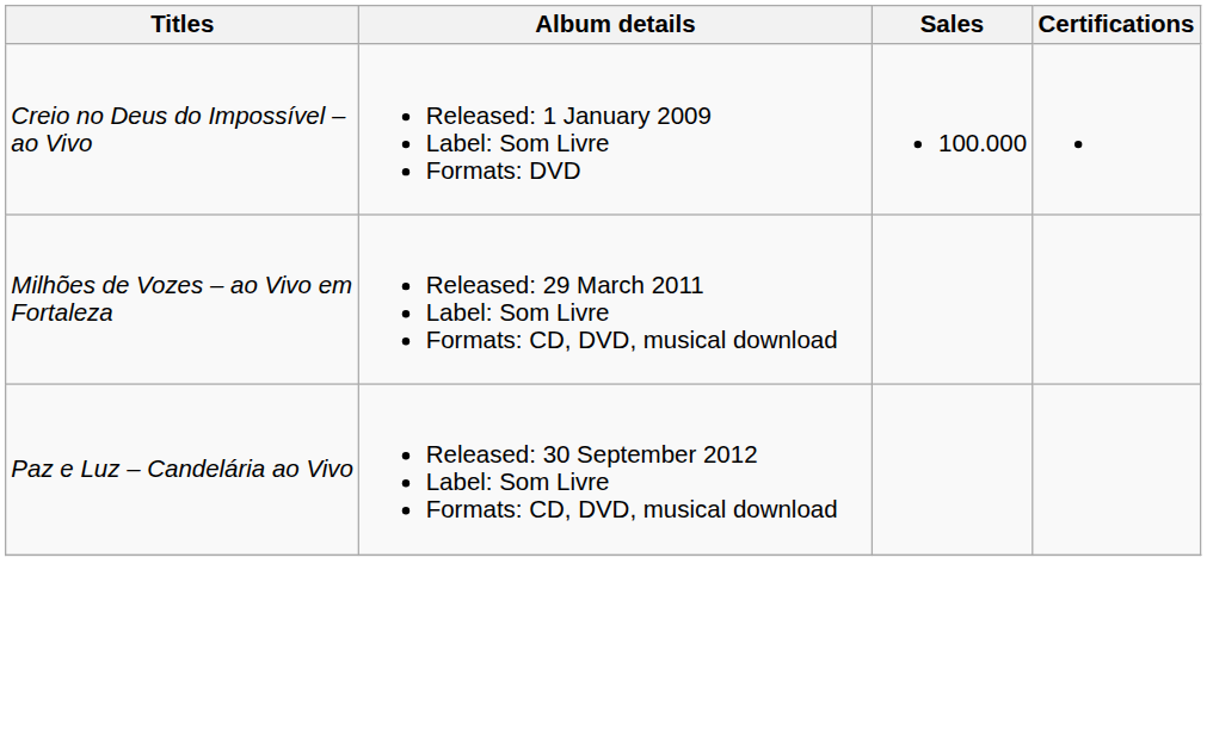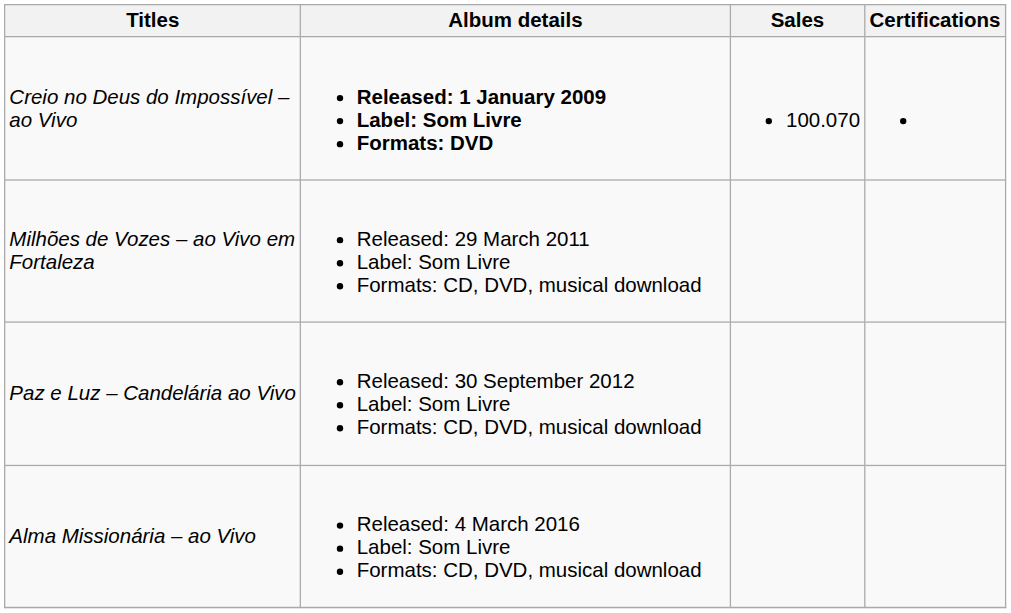 <table class="wikitable plainrowheaders">
 <tr>
 <th rowspan="1" style="width:14em;">Titles</th>
 <th rowspan="1" style="width:20.5em;">Album details</th>
 <th rowspan="1">Sales</th>
 <th rowspan="1">Certifications</th>
 </tr>
 <tr>
 <td><em>Creio no Deus do Impossível – ao Vivo</em></td>
-<td><br><ul><li>Released: 1 January 2009</li><li>Label: Som Livre</li><li>Formats: DVD</li></ul></td>
-<td><br><ul><li>100.000</li></ul></td>
+<td><strong><br><ul><li>Released: 1 January 2009</li><li>Label: Som Livre</li><li>Formats: DVD</li></ul></strong></td>
+<td><br><ul><li>100.070</li></ul></td>
 <td><br><ul><li></li></ul></td>
 </tr>
 <tr>
 <td><em>Milhões de Vozes – ao Vivo em Fortaleza</em></td>
 <td><br><ul><li>Released: 29 March 2011</li><li>Label: Som Livre</li><li>Formats: CD, DVD, musical download</li></ul></td>
 <td></td>
 <td></td>
 </tr>
 <tr>
 <td><em>Paz e Luz – Candelária ao Vivo</em></td>
 <td><br><ul><li>Released: 30 September 2012</li><li>Label: Som Livre</li><li>Formats: CD, DVD, musical download</li></ul></td>
 <td></td>
 <td></td>
 </tr>
 <tr>
+<td><em>Alma Missionária – ao Vivo</em></td>
+<td><br><ul><li>Released: 4 March 2016</li><li>Label: Som Livre</li><li>Formats: CD, DVD, musical download</li></ul></td>
+<td></td>
+<td></td>
+</tr>
+<tr>
 </tr>
 </table>
